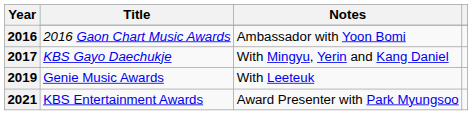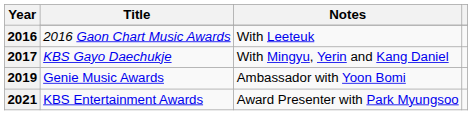 <table class="wikitable plainrowheaders">
 <tr>
 <th scope="col">Year</th>
 <th scope="col">Title</th>
 <th scope="col">Notes</th>
 <th scope="col"></th>
 </tr>
 <tr>
 <th scope="row" rowspan="2">2016</th>
 </tr>
 <tr>
 <td><em>2016 <a href='#'>Gaon Chart Music Awards</a></em></td>
-<td>Ambassador with <a href='#'>Yoon Bomi</a></td>
+<td>With <a href='#'>Leeteuk</a></td>
 <td style="text-align:center"></td>
 </tr>
 <tr>
 <th scope="row">2017</th>
 <td><em><a href='#'>KBS Gayo Daechukje</a></em></td>
 <td>With <a href='#'>Mingyu</a>, <a href='#'>Yerin</a> and <a href='#'>Kang Daniel</a></td>
 <td style="text-align:center"></td>
 </tr>
 <tr>
 <th scope="row">2019</th>
 <td><a href='#'>Genie Music Awards</a></td>
-<td>With <a href='#'>Leeteuk</a></td>
+<td>Ambassador with <a href='#'>Yoon Bomi</a></td>
 <td></td>
 </tr>
 <tr>
 <th scope="row">2021</th>
 <td><a href='#'>KBS Entertainment Awards</a></td>
 <td>Award Presenter with <a href='#'>Park Myungsoo</a></td>
 <td></td>
 </tr>
 </table>
